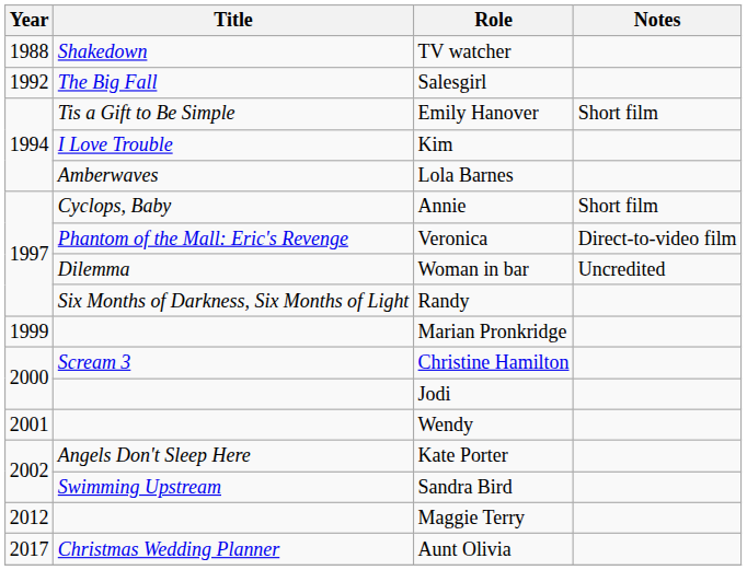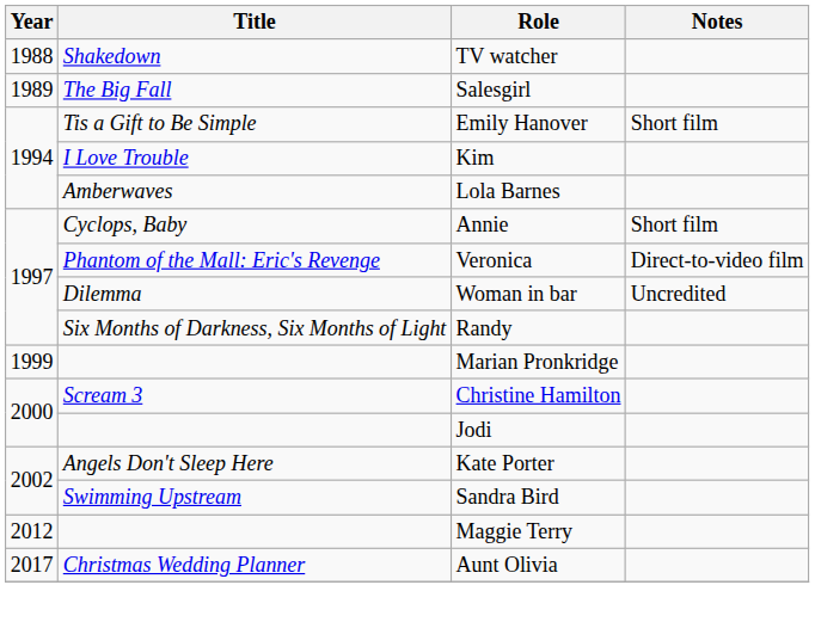 <table class="wikitable sortable">
 <tr>
 <th>Year</th>
 <th>Title</th>
 <th>Role</th>
 <th class="unsortable">Notes</th>
 </tr>
 <tr>
 <td>1988</td>
 <td><em><a href='#'>Shakedown</a></em></td>
 <td>TV watcher</td>
 <td></td>
 </tr>
 <tr>
-<td>1992</td>
+<td>1989</td>
 <td><em><a href='#'>The Big Fall</a></em></td>
 <td>Salesgirl</td>
 <td></td>
 </tr>
 <tr>
 <td rowspan="3">1994</td>
 <td><em>Tis a Gift to Be Simple</em></td>
 <td>Emily Hanover</td>
 <td>Short film</td>
 </tr>
 <tr>
 <td><em><a href='#'>I Love Trouble</a></em></td>
 <td>Kim</td>
 <td></td>
 </tr>
 <tr>
 <td><em>Amberwaves</em></td>
 <td>Lola Barnes</td>
 <td></td>
 </tr>
 <tr>
 <td rowspan="4">1997</td>
 <td><em>Cyclops, Baby</em></td>
 <td>Annie</td>
 <td>Short film</td>
 </tr>
 <tr>
 <td><em><a href='#'>Phantom of the Mall: Eric's Revenge</a></em></td>
 <td>Veronica</td>
 <td>Direct-to-video film</td>
 </tr>
 <tr>
 <td><em>Dilemma</em></td>
 <td>Woman in bar</td>
 <td>Uncredited</td>
 </tr>
 <tr>
 <td><em>Six Months of Darkness, Six Months of Light</em></td>
 <td>Randy</td>
 <td></td>
 </tr>
 <tr>
 <td>1999</td>
 <td><em></em></td>
 <td>Marian Pronkridge</td>
 <td></td>
 </tr>
 <tr>
 <td rowspan="2">2000</td>
 <td><em><a href='#'>Scream 3</a></em></td>
 <td><a href='#'>Christine Hamilton</a></td>
 <td></td>
 </tr>
 <tr>
 <td><em></em></td>
 <td>Jodi</td>
 <td></td>
 </tr>
 <tr>
-<td>2001</td>
-<td><em></em></td>
-<td>Wendy</td>
-<td></td>
-</tr>
-<tr>
 <td rowspan="2">2002</td>
 <td><em>Angels Don't Sleep Here</em></td>
 <td>Kate Porter</td>
 <td></td>
 </tr>
 <tr>
 <td><em><a href='#'>Swimming Upstream</a></em></td>
 <td>Sandra Bird</td>
 <td></td>
 </tr>
 <tr>
 <td>2012</td>
 <td><em></em></td>
 <td>Maggie Terry</td>
 <td></td>
 </tr>
 <tr>
 <td>2017</td>
 <td><em><a href='#'>Christmas Wedding Planner</a></em></td>
 <td>Aunt Olivia</td>
 <td></td>
 </tr>
 <tr>
 </tr>
 </table>
